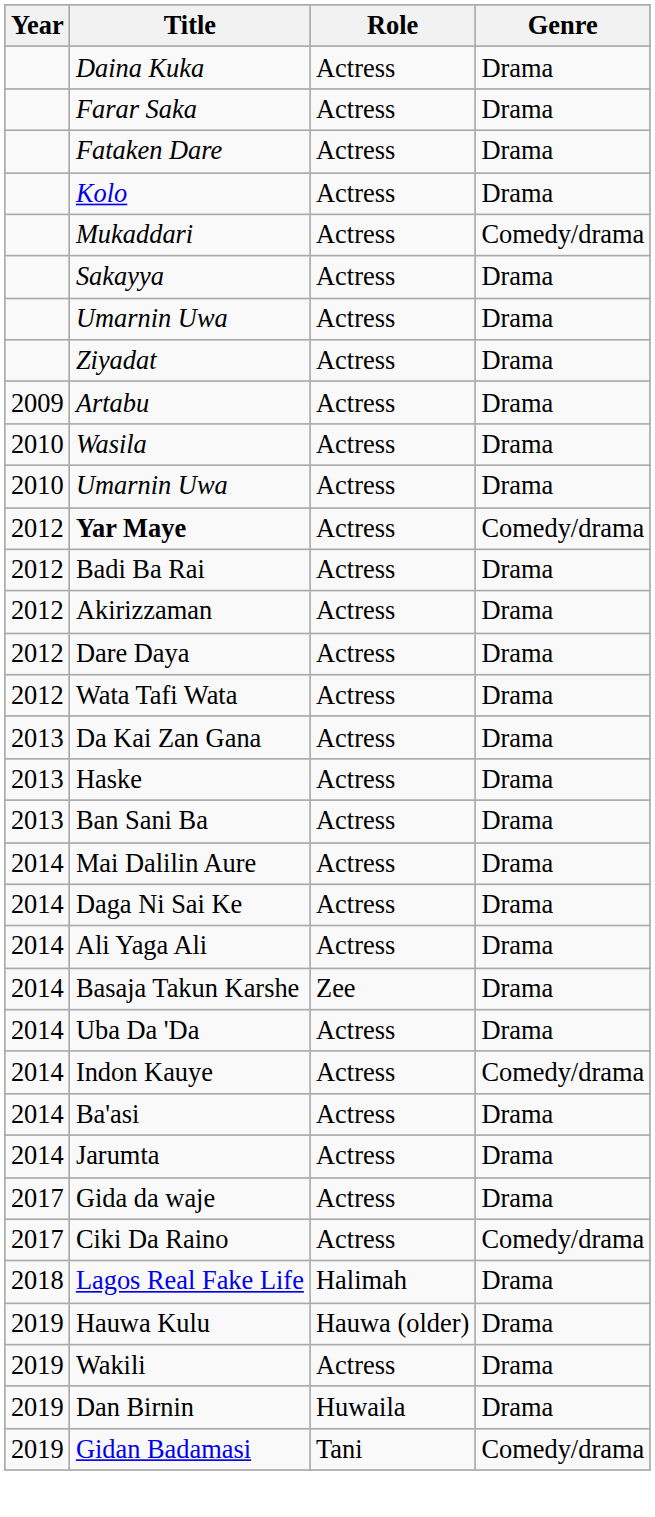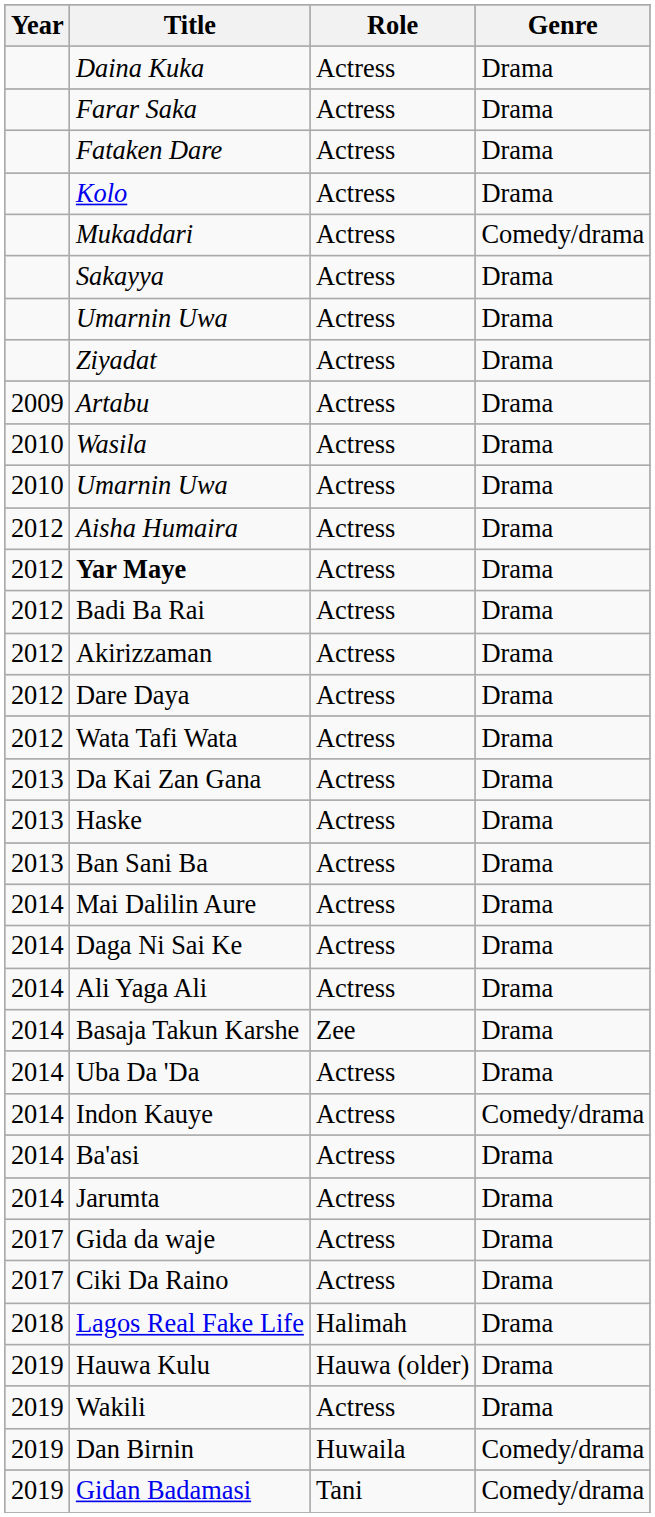 <table class="wikitable">
 <tr style="background:#b0c4de; text-align:center;">
 <th>Year</th>
 <th>Title</th>
 <th>Role</th>
 <th>Genre</th>
 </tr>
 <tr>
 <td></td>
 <td><em>Daina Kuka</em></td>
 <td>Actress</td>
 <td>Drama</td>
 </tr>
 <tr>
 <td></td>
 <td><em>Farar Saka</em></td>
 <td>Actress</td>
 <td>Drama</td>
 </tr>
 <tr>
 <td></td>
 <td><em>Fataken Dare</em></td>
 <td>Actress</td>
 <td>Drama</td>
 </tr>
 <tr>
 <td></td>
 <td><em><a href='#'>Kolo</a></em></td>
 <td>Actress</td>
 <td>Drama</td>
 </tr>
 <tr>
 <td></td>
 <td><em>Mukaddari</em></td>
 <td>Actress</td>
 <td>Comedy/drama</td>
 </tr>
 <tr>
 <td></td>
 <td><em>Sakayya</em></td>
 <td>Actress</td>
 <td>Drama</td>
 </tr>
 <tr>
 <td></td>
 <td><em>Umarnin Uwa</em></td>
 <td>Actress</td>
 <td>Drama</td>
 </tr>
 <tr>
 <td></td>
 <td><em>Ziyadat</em></td>
 <td>Actress</td>
 <td>Drama</td>
 </tr>
 <tr>
 <td>2009</td>
 <td><em>Artabu</em></td>
 <td>Actress</td>
 <td>Drama</td>
 </tr>
 <tr>
 <td>2010</td>
 <td><em>Wasila</em></td>
 <td>Actress</td>
 <td>Drama</td>
 </tr>
 <tr>
 <td>2010</td>
 <td><em>Umarnin Uwa</em></td>
 <td>Actress</td>
 <td>Drama</td>
 </tr>
 <tr>
 <td>2012</td>
+<td><em>Aisha Humaira</em></td>
+<td>Actress</td>
+<td>Drama</td>
+</tr>
+<tr>
+<td>2012</td>
 <td><strong>Yar Maye<em></td>
 <td>Actress</td>
-<td>Comedy/drama</td>
+<td>Drama</td>
 </tr>
 <tr>
 <td>2012</td>
 <td></em>Badi Ba Rai<em></td>
 <td>Actress</td>
 <td>Drama</td>
 </tr>
 <tr>
 <td>2012</td>
 <td></em>Akirizzaman<em></td>
 <td>Actress</td>
 <td>Drama</td>
 </tr>
 <tr>
 <td>2012</td>
 <td></em>Dare Daya<em></td>
 <td>Actress</td>
 <td>Drama</td>
 </tr>
 <tr>
 <td>2012</td>
 <td></em>Wata Tafi Wata<em></td>
 <td>Actress</td>
 <td>Drama</td>
 </tr>
 <tr>
 <td>2013</td>
 <td></em>Da Kai Zan Gana<em></td>
 <td>Actress</td>
 <td>Drama</td>
 </tr>
 <tr>
 <td>2013</td>
 <td></em>Haske<em></td>
 <td>Actress</td>
 <td>Drama</td>
 </tr>
 <tr>
 <td>2013</td>
 <td></em>Ban Sani Ba<em></td>
 <td>Actress</td>
 <td>Drama</td>
 </tr>
 <tr>
 <td>2014</td>
 <td></em>Mai Dalilin Aure<em></td>
 <td>Actress</td>
 <td>Drama</td>
 </tr>
 <tr>
 <td>2014</td>
 <td></em>Daga Ni Sai Ke<em></td>
 <td>Actress</td>
 <td>Drama</td>
 </tr>
 <tr>
 <td>2014</td>
 <td></em>Ali Yaga Ali<em></td>
 <td>Actress</td>
 <td>Drama</td>
 </tr>
 <tr>
 <td>2014</td>
 <td></em>Basaja Takun Karshe<em></td>
 <td>Zee</td>
 <td>Drama</td>
 </tr>
 <tr>
 <td>2014</td>
 <td></em>Uba Da 'Da<em></td>
 <td>Actress</td>
 <td>Drama</td>
 </tr>
 <tr>
 <td>2014</td>
 <td></em>Indon Kauye<em></td>
 <td>Actress</td>
 <td>Comedy/drama</td>
 </tr>
 <tr>
 <td>2014</td>
 <td></em>Ba'asi<em></td>
 <td>Actress</td>
 <td>Drama</td>
 </tr>
 <tr>
 <td>2014</td>
 <td></em>Jarumta<em></td>
 <td>Actress</td>
 <td>Drama</td>
 </tr>
 <tr>
 <td>2017</td>
 <td></em>Gida da waje<em></td>
 <td>Actress</td>
 <td>Drama</td>
 </tr>
 <tr>
 <td>2017</td>
 <td></em>Ciki Da Raino<em></td>
 <td>Actress</td>
-<td>Comedy/drama</td>
+<td>Drama</td>
 </tr>
 <tr>
 <td>2018</td>
 <td></em><a href='#'>Lagos Real Fake Life</a><em></td>
 <td>Halimah</td>
 <td>Drama</td>
 </tr>
 <tr>
 <td>2019</td>
 <td></em>Hauwa Kulu<em></td>
 <td>Hauwa (older)</td>
 <td>Drama</td>
 </tr>
 <tr>
 <td>2019</td>
 <td></em>Wakili<em></td>
 <td>Actress</td>
 <td>Drama</td>
 </tr>
 <tr>
 <td>2019</td>
 <td></em>Dan Birnin<em></td>
 <td>Huwaila</td>
-<td>Drama</td>
+<td>Comedy/drama</td>
 </tr>
 <tr>
 <td>2019</td>
 <td></em><a href='#'>Gidan Badamasi</a><em></td>
 <td>Tani</td>
 <td>Comedy/drama</td>
 </tr>
 </table>
